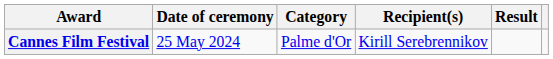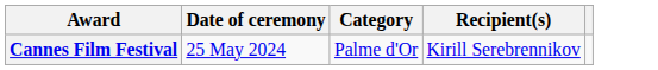 <table class="wikitable sortable plainrowheaders">
 <tr>
 <th scope="col">Award</th>
 <th scope="col">Date of ceremony</th>
 <th scope="col">Category</th>
 <th scope="col">Recipient(s)</th>
-<th scope="col">Result</th>
 <th scope="col" class="unsortable"></th>
 </tr>
 <tr>
 <th scope="row"><a href='#'>Cannes Film Festival</a></th>
 <td><a href='#'>25 May 2024</a></td>
 <td><a href='#'>Palme d'Or</a></td>
 <td><a href='#'>Kirill Serebrennikov</a></td>
-<td></td>
 <td align="center"></td>
 </tr>
 </table>
